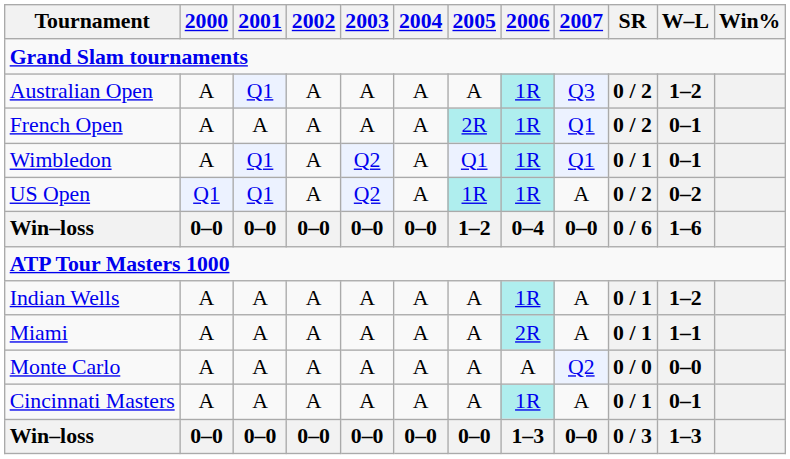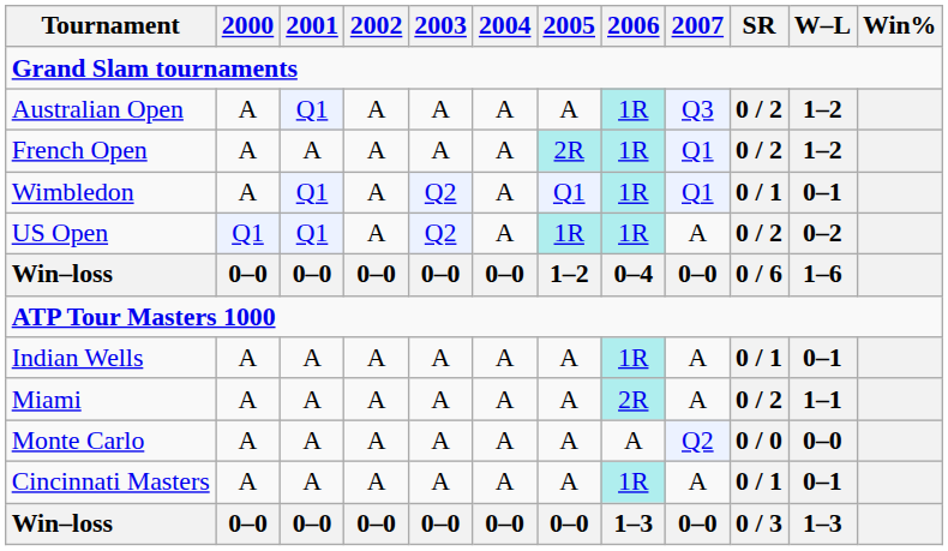 <table class=wikitable style=text-align:center>
 <tr>
 <th>Tournament</th>
 <th><a href='#'>2000</a></th>
 <th><a href='#'>2001</a></th>
 <th><a href='#'>2002</a></th>
 <th><a href='#'>2003</a></th>
 <th><a href='#'>2004</a></th>
 <th><a href='#'>2005</a></th>
 <th><a href='#'>2006</a></th>
 <th><a href='#'>2007</a></th>
 <th>SR</th>
 <th>W–L</th>
 <th>Win%</th>
 </tr>
 <tr>
 <td colspan=25 style=text-align:left><a href='#'><strong>Grand Slam tournaments</strong></a></td>
 </tr>
 <tr>
 <td align=left><a href='#'>Australian Open</a></td>
 <td>A</td>
 <td bgcolor=ecf2ff><a href='#'>Q1</a></td>
 <td>A</td>
 <td>A</td>
 <td>A</td>
 <td>A</td>
 <td bgcolor=afeeee><a href='#'>1R</a></td>
 <td bgcolor=ecf2ff><a href='#'>Q3</a></td>
 <th>0 / 2</th>
 <th>1–2</th>
 <th></th>
 </tr>
 <tr>
 <td align=left><a href='#'>French Open</a></td>
 <td>A</td>
 <td>A</td>
 <td>A</td>
 <td>A</td>
 <td>A</td>
 <td bgcolor=afeeee><a href='#'>2R</a></td>
 <td bgcolor=afeeee><a href='#'>1R</a></td>
 <td bgcolor=ecf2ff><a href='#'>Q1</a></td>
 <th>0 / 2</th>
-<th>0–1</th>
+<th>1–2</th>
 <th></th>
 </tr>
 <tr>
 <td align=left><a href='#'>Wimbledon</a></td>
 <td>A</td>
 <td bgcolor=ecf2ff><a href='#'>Q1</a></td>
 <td>A</td>
 <td bgcolor=ecf2ff><a href='#'>Q2</a></td>
 <td>A</td>
 <td bgcolor=ecf2ff><a href='#'>Q1</a></td>
 <td bgcolor=afeeee><a href='#'>1R</a></td>
 <td bgcolor=ecf2ff><a href='#'>Q1</a></td>
 <th>0 / 1</th>
 <th>0–1</th>
 <th></th>
 </tr>
 <tr>
 <td align=left><a href='#'>US Open</a></td>
 <td bgcolor=ecf2ff><a href='#'>Q1</a></td>
 <td bgcolor=ecf2ff><a href='#'>Q1</a></td>
 <td>A</td>
 <td bgcolor=ecf2ff><a href='#'>Q2</a></td>
 <td>A</td>
 <td bgcolor=afeeee><a href='#'>1R</a></td>
 <td bgcolor=afeeee><a href='#'>1R</a></td>
 <td>A</td>
 <th>0 / 2</th>
 <th>0–2</th>
 <th></th>
 </tr>
 <tr>
 <th style=text-align:left><strong>Win–loss</strong></th>
 <th>0–0</th>
 <th>0–0</th>
 <th>0–0</th>
 <th>0–0</th>
 <th>0–0</th>
 <th>1–2</th>
 <th>0–4</th>
 <th>0–0</th>
 <th>0 / 6</th>
 <th>1–6</th>
 <th></th>
 </tr>
 <tr>
 <td colspan=25 style=text-align:left><strong><a href='#'>ATP Tour Masters 1000</a></strong></td>
 </tr>
 <tr>
 <td align=left><a href='#'>Indian Wells</a></td>
 <td>A</td>
 <td>A</td>
 <td>A</td>
 <td>A</td>
 <td>A</td>
 <td>A</td>
 <td bgcolor=afeeee><a href='#'>1R</a></td>
 <td>A</td>
 <th>0 / 1</th>
-<th>1–2</th>
+<th>0–1</th>
 <th></th>
 </tr>
 <tr>
 <td align=left><a href='#'>Miami</a></td>
 <td>A</td>
 <td>A</td>
 <td>A</td>
 <td>A</td>
 <td>A</td>
 <td>A</td>
 <td bgcolor=afeeee><a href='#'>2R</a></td>
 <td>A</td>
-<th>0 / 1</th>
+<th>0 / 2</th>
 <th>1–1</th>
 <th></th>
 </tr>
 <tr>
 <td align=left><a href='#'>Monte Carlo</a></td>
 <td>A</td>
 <td>A</td>
 <td>A</td>
 <td>A</td>
 <td>A</td>
 <td>A</td>
 <td>A</td>
 <td bgcolor=ecf2ff><a href='#'>Q2</a></td>
 <th>0 / 0</th>
 <th>0–0</th>
 <th></th>
 </tr>
 <tr>
 <td align=left><a href='#'>Cincinnati Masters</a></td>
 <td>A</td>
 <td>A</td>
 <td>A</td>
 <td>A</td>
 <td>A</td>
 <td>A</td>
 <td bgcolor=afeeee><a href='#'>1R</a></td>
 <td>A</td>
 <th>0 / 1</th>
 <th>0–1</th>
 <th></th>
 </tr>
 <tr>
 <th style=text-align:left><strong>Win–loss</strong></th>
 <th>0–0</th>
 <th>0–0</th>
 <th>0–0</th>
 <th>0–0</th>
 <th>0–0</th>
 <th>0–0</th>
 <th>1–3</th>
 <th>0–0</th>
 <th>0 / 3</th>
 <th>1–3</th>
 <th></th>
 </tr>
 </table>
